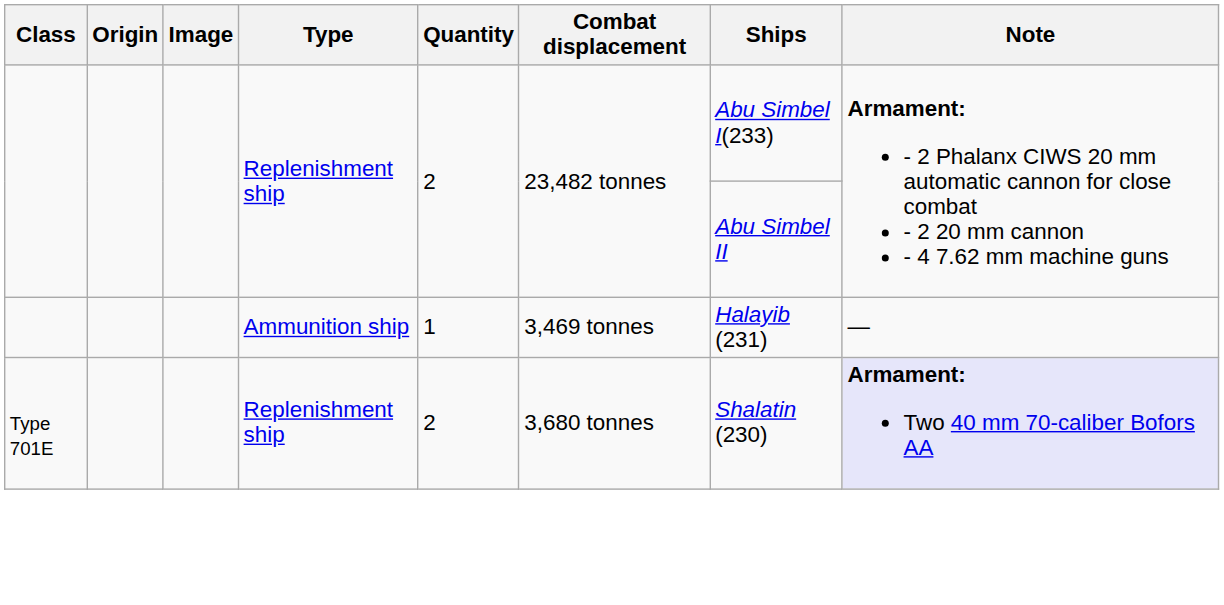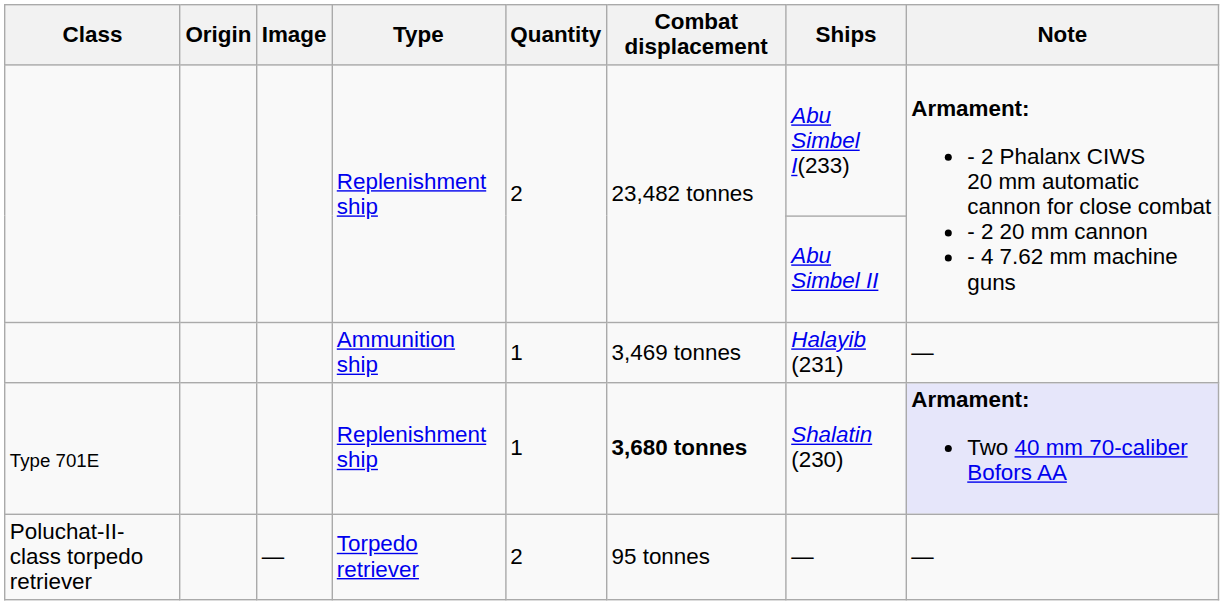 <table class="wikitable">
 <tr>
 <th>Class</th>
 <th>Origin</th>
 <th>Image</th>
 <th>Type</th>
 <th>Quantity</th>
 <th>Combat displacement</th>
 <th>Ships</th>
 <th>Note</th>
 </tr>
 <tr>
 <td rowspan="2"></td>
 <td rowspan="2"></td>
 <td rowspan="2"></td>
 <td rowspan="2"><a href='#'>Replenishment ship</a></td>
 <td rowspan="2">2</td>
 <td rowspan="2">23,482 tonnes</td>
 <td><a href='#'><em>Abu Simbel I</em></a>(233)</td>
 <td rowspan="2"><br><strong>Armament:</strong><ul><li>- 2 Phalanx CIWS 20 mm automatic cannon for close combat</li><li>- 2 20 mm cannon</li><li>- 4 7.62 mm machine guns</li></ul></td>
 </tr>
 <tr>
 <td><a href='#'><em>Abu Simbel II</em></a></td>
 </tr>
 <tr>
 <td></td>
 <td></td>
 <td></td>
 <td><a href='#'>Ammunition ship</a></td>
 <td>1</td>
 <td>3,469 tonnes</td>
 <td><em><a href='#'>Halayib</a></em> (231)</td>
 <td>—</td>
 </tr>
 <tr>
 <td><br><small>Type 701E</small></td>
 <td></td>
 <td></td>
 <td><a href='#'>Replenishment ship</a></td>
-<td>2</td>
-<td>3,680 tonnes</td>
+<td>1</td>
+<td><strong>3,680 tonnes</strong></td>
 <td><em><a href='#'>Shalatin</a></em> (230)</td>
 <td style="background: lavender;"><strong>Armament:</strong><br><ul><li>Two <a href='#'>40 mm 70-caliber Bofors AA</a></li></ul></td>
 </tr>
+<tr>
+<td>Poluchat-II-class torpedo retriever</td>
+<td></td>
+<td>—</td>
+<td><a href='#'>Torpedo retriever</a></td>
+<td>2</td>
+<td>95 tonnes</td>
+<td>—</td>
+<td>—</td>
+</tr>
 </table>
